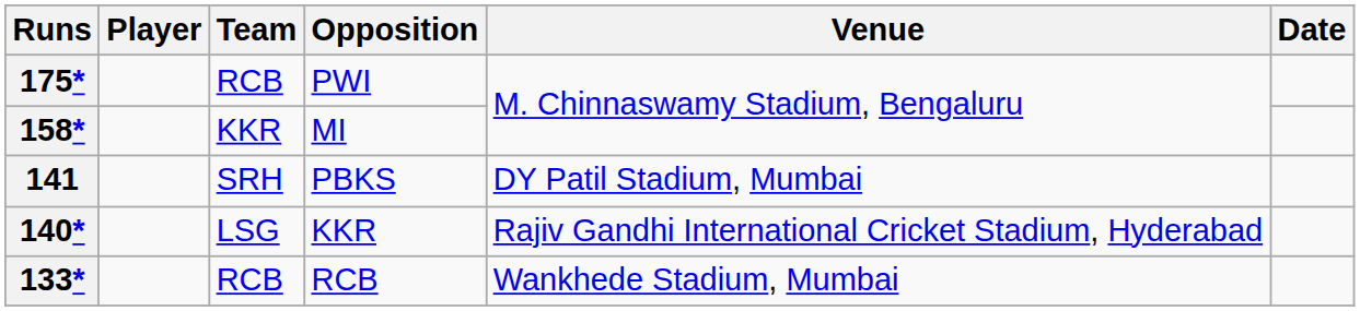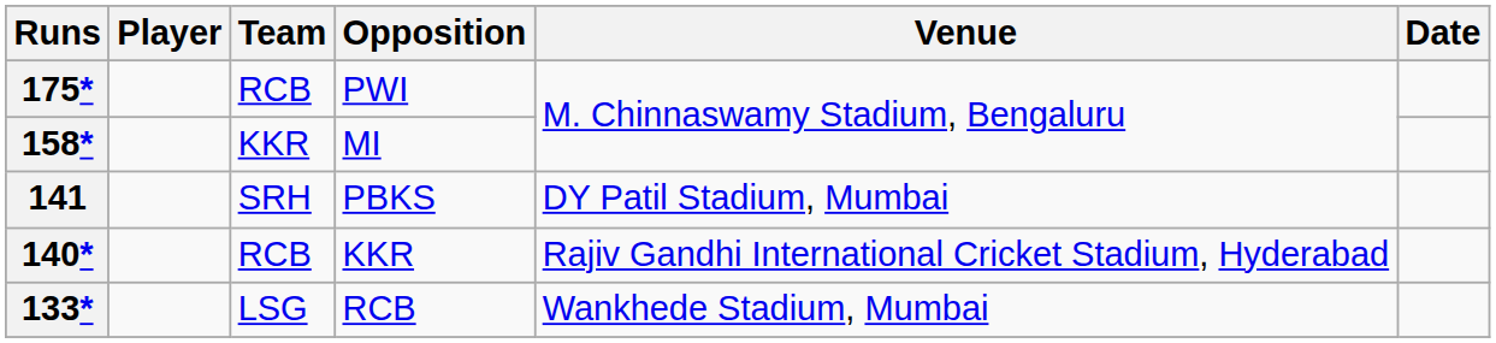 <table class="wikitable">
 <tr>
 <th>Runs</th>
 <th>Player</th>
 <th>Team</th>
 <th>Opposition</th>
 <th>Venue</th>
 <th>Date</th>
 </tr>
 <tr>
 <th>175<a href='#'>*</a></th>
 <td></td>
 <td><a href='#'>RCB</a></td>
 <td><a href='#'>PWI</a></td>
 <td rowspan=2><a href='#'>M. Chinnaswamy Stadium</a>, <a href='#'>Bengaluru</a></td>
 <td></td>
 </tr>
 <tr>
 <th>158<a href='#'>*</a></th>
 <td></td>
 <td><a href='#'>KKR</a></td>
 <td><a href='#'>MI</a></td>
 <td></td>
 </tr>
 <tr>
 <th>141</th>
 <td> </td>
 <td><a href='#'>SRH</a></td>
 <td><a href='#'>PBKS</a></td>
 <td><a href='#'>DY Patil Stadium</a>, <a href='#'>Mumbai</a></td>
 <td></td>
 </tr>
 <tr>
 <th>140<a href='#'>*</a></th>
 <td> </td>
-<td><a href='#'>LSG</a></td>
+<td><a href='#'>RCB</a></td>
 <td><a href='#'>KKR</a></td>
 <td><a href='#'>Rajiv Gandhi International Cricket Stadium</a>, <a href='#'>Hyderabad</a></td>
 <td></td>
 </tr>
 <tr>
 <th>133<a href='#'>*</a></th>
 <td></td>
-<td><a href='#'>RCB</a></td>
+<td><a href='#'>LSG</a></td>
 <td><a href='#'>RCB</a></td>
 <td><a href='#'>Wankhede Stadium</a>, <a href='#'>Mumbai</a></td>
 <td></td>
 </tr>
 </table>
